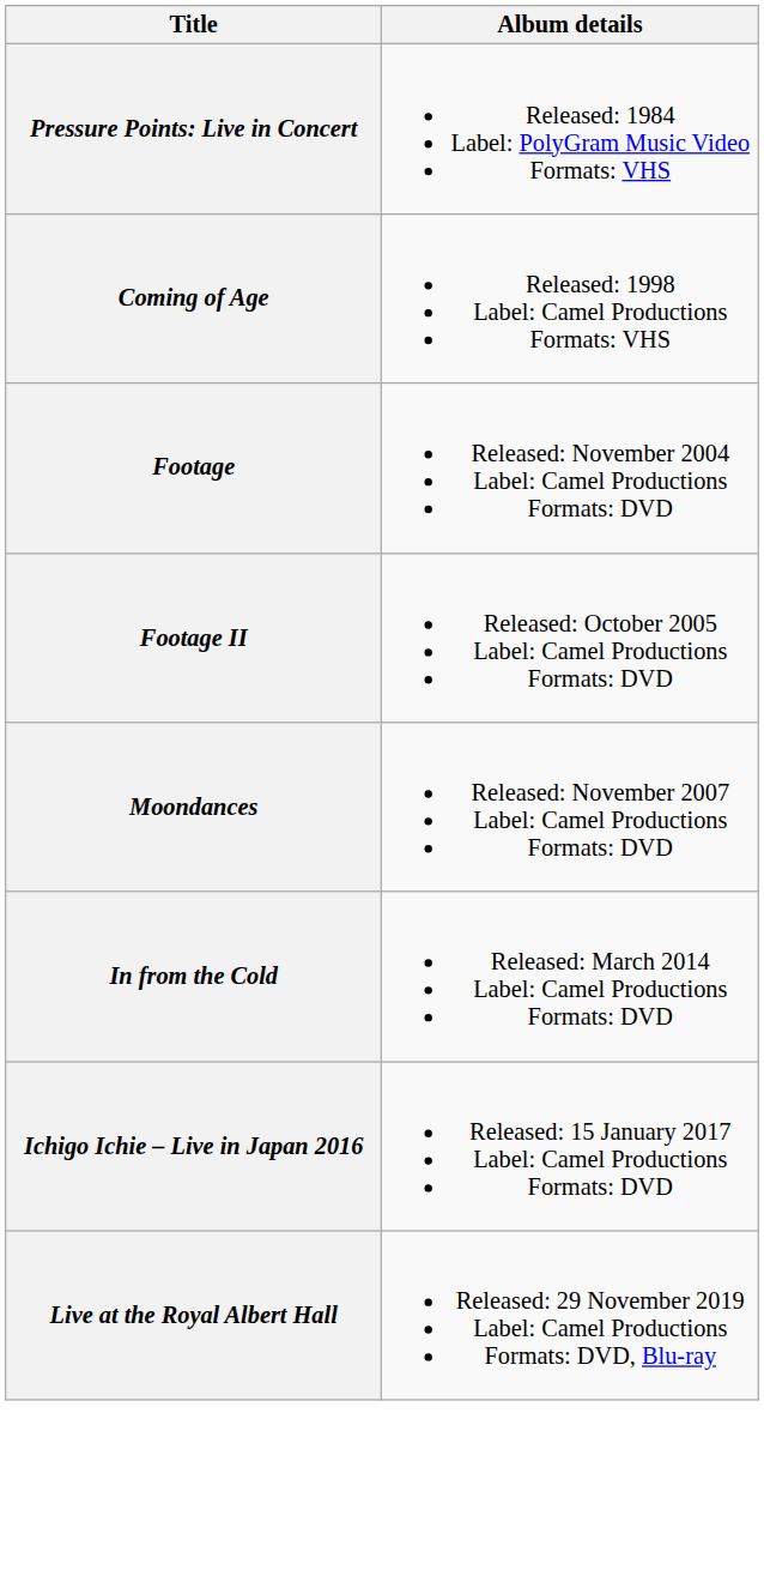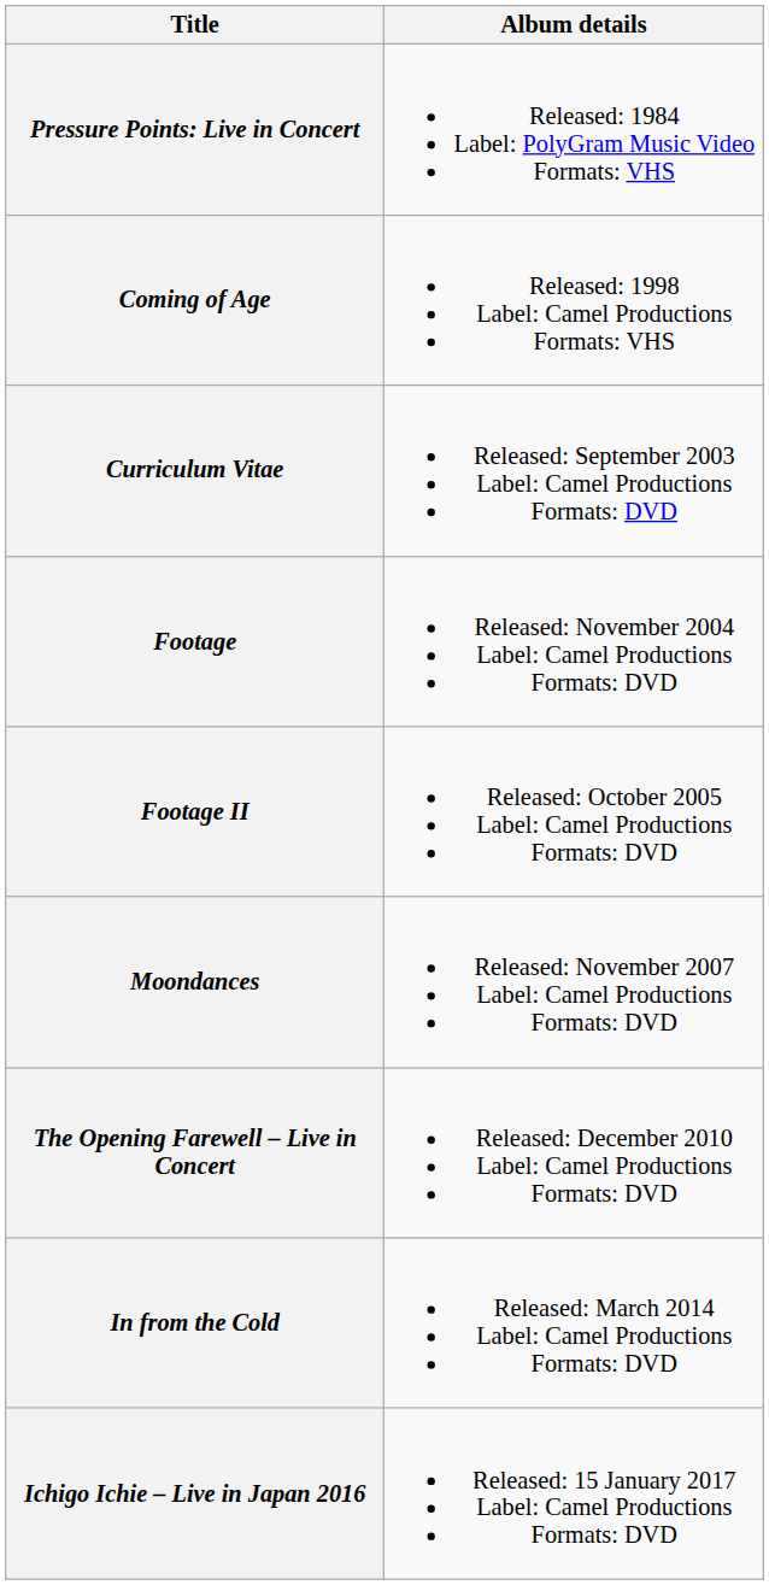 <table class="wikitable plainrowheaders" style="text-align:center;">
 <tr>
 <th scope="col" style="width:15em;">Title</th>
 <th scope="col" style="width:15em;">Album details</th>
 </tr>
 <tr>
 <th scope="row"><em>Pressure Points: Live in Concert</em></th>
 <td><br><ul><li>Released: 1984</li><li>Label: <a href='#'>PolyGram Music Video</a></li><li>Formats: <a href='#'>VHS</a></li></ul></td>
 </tr>
 <tr>
 <th scope="row"><em>Coming of Age</em></th>
 <td><br><ul><li>Released: 1998</li><li>Label: Camel Productions</li><li>Formats: VHS</li></ul></td>
 </tr>
 <tr>
+<th scope="row"><em>Curriculum Vitae</em></th>
+<td><br><ul><li>Released: September 2003</li><li>Label: Camel Productions</li><li>Formats: <a href='#'>DVD</a></li></ul></td>
+</tr>
+<tr>
 <th scope="row"><em>Footage</em></th>
 <td><br><ul><li>Released: November 2004</li><li>Label: Camel Productions</li><li>Formats: DVD</li></ul></td>
 </tr>
 <tr>
 <th scope="row"><em>Footage II</em></th>
 <td><br><ul><li>Released: October 2005</li><li>Label: Camel Productions</li><li>Formats: DVD</li></ul></td>
 </tr>
 <tr>
 <th scope="row"><em>Moondances</em></th>
 <td><br><ul><li>Released: November 2007</li><li>Label: Camel Productions</li><li>Formats: DVD</li></ul></td>
 </tr>
 <tr>
+<th scope="row"><em>The Opening Farewell – Live in Concert</em></th>
+<td><br><ul><li>Released: December 2010</li><li>Label: Camel Productions</li><li>Formats: DVD</li></ul></td>
+</tr>
+<tr>
 <th scope="row"><em>In from the Cold</em></th>
 <td><br><ul><li>Released: March 2014</li><li>Label: Camel Productions</li><li>Formats: DVD</li></ul></td>
 </tr>
 <tr>
 <th scope="row"><em>Ichigo Ichie – Live in Japan 2016</em></th>
 <td><br><ul><li>Released: 15 January 2017</li><li>Label: Camel Productions</li><li>Formats: DVD</li></ul></td>
 </tr>
-<tr>
-<th scope="row"><em>Live at the Royal Albert Hall</em></th>
-<td><br><ul><li>Released: 29 November 2019</li><li>Label: Camel Productions</li><li>Formats: DVD, <a href='#'>Blu-ray</a></li></ul></td>
-</tr>
 </table>
